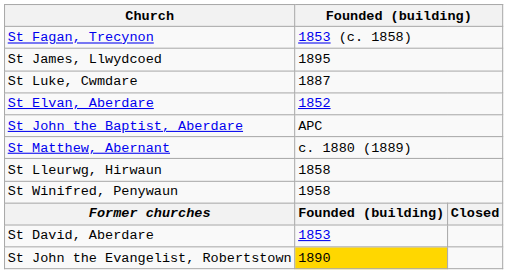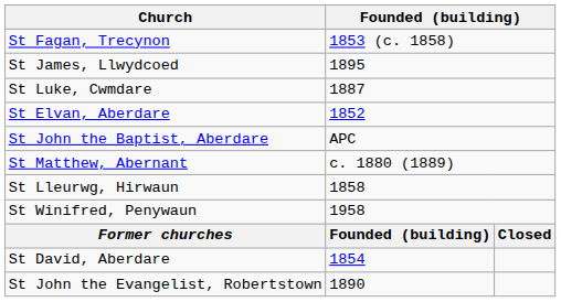 <table class="wikitable">
 <tr>
 <th>Church</th>
 <th colspan="2">Founded (building)</th>
 </tr>
 <tr>
 <td><a href='#'>St Fagan, Trecynon</a></td>
 <td colspan="2"><a href='#'>1853</a> (c. 1858)</td>
 </tr>
 <tr>
 <td>St James, Llwydcoed</td>
 <td colspan="2">1895</td>
 </tr>
 <tr>
 <td>St Luke, Cwmdare</td>
 <td colspan="2">1887</td>
 </tr>
 <tr>
 <td><a href='#'>St Elvan, Aberdare</a></td>
 <td colspan="2"><a href='#'>1852</a></td>
 </tr>
 <tr>
 <td><a href='#'>St John the Baptist, Aberdare</a></td>
 <td colspan="2">APC</td>
 </tr>
 <tr>
 <td><a href='#'>St Matthew, Abernant</a></td>
 <td colspan="2">c. 1880 (1889)</td>
 </tr>
 <tr>
 <td>St Lleurwg, Hirwaun</td>
 <td colspan="2">1858</td>
 </tr>
 <tr>
 <td>St Winifred, Penywaun</td>
 <td colspan="2">1958</td>
 </tr>
 <tr>
 <th><em>Former churches</em></th>
 <th>Founded (building)</th>
 <th>Closed</th>
 </tr>
 <tr>
 <td>St David, Aberdare</td>
-<td><a href='#'>1853</a></td>
+<td><a href='#'>1854</a></td>
 <td></td>
 </tr>
 <tr>
 <td>St John the Evangelist, Robertstown</td>
-<td style="background: gold;">1890</td>
+<td>1890</td>
 <td></td>
 </tr>
 </table>
